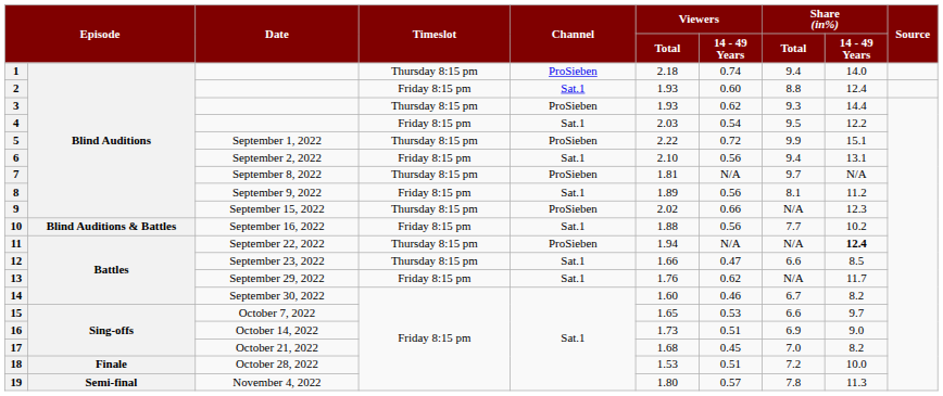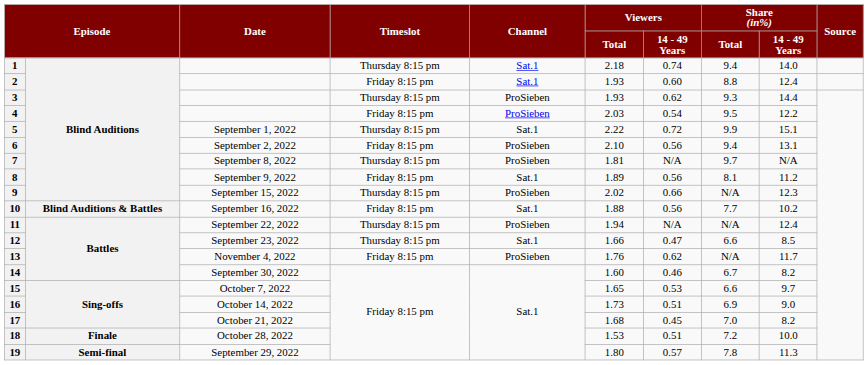 <table class="wikitable" style="text-align:center; background:#f9f9f9; line-height:16px;" width="100%">
 <tr>
 <th colspan="2" rowspan="2" scope="col" style="background:maroon; color:white;" width="15%">Episode</th>
 <th rowspan="2" scope="col" style="background:maroon; color:white;" width="13%">Date</th>
 <th rowspan="2" scope="col" style="background:maroon; color:white;" width="12%">Timeslot</th>
 <th rowspan="2" scope="col" style="background:maroon; color:white;" width="10%">Channel</th>
 <th colspan="2" scope="col" style="background:maroon; color:white;" width="10%">Viewers<br><em></em></th>
 <th colspan="2" scope="col" style="background:maroon; color:white;" width="10%">Share<br><em>(in%)</em></th>
 <th rowspan="2" scope="col" style="background:maroon; color:white;" width="03%">Source</th>
 </tr>
 <tr>
 <th scope="col" style="background:maroon; color:white;" width="05%">Total</th>
 <th scope="col" style="background:maroon; color:white;" width="05%">14 - 49 Years</th>
 <th scope="col" style="background:maroon; color:white;" width="05%">Total</th>
 <th scope="col" style="background:maroon; color:white;" width="05%">14 - 49 Years</th>
 </tr>
 <tr>
 <th>1</th>
 <th rowspan="9">Blind Auditions</th>
 <td></td>
 <td>Thursday 8:15 pm</td>
-<td><a href='#'>ProSieben</a></td>
+<td><a href='#'>Sat.1</a></td>
 <td>2.18</td>
 <td>0.74</td>
 <td>9.4</td>
 <td>14.0</td>
 <td></td>
 </tr>
 <tr>
 <th>2</th>
 <td></td>
 <td>Friday 8:15 pm</td>
 <td><a href='#'>Sat.1</a></td>
 <td>1.93</td>
 <td>0.60</td>
 <td>8.8</td>
 <td>12.4</td>
 <td></td>
 </tr>
 <tr>
 <th>3</th>
 <td></td>
 <td>Thursday 8:15 pm</td>
 <td>ProSieben</td>
 <td>1.93</td>
 <td>0.62</td>
 <td>9.3</td>
 <td>14.4</td>
 <td rowspan="17"></td>
 </tr>
 <tr>
 <th>4</th>
 <td></td>
 <td>Friday 8:15 pm</td>
-<td>Sat.1</td>
+<td><a href='#'>ProSieben</a></td>
 <td>2.03</td>
 <td>0.54</td>
 <td>9.5</td>
 <td>12.2</td>
 </tr>
 <tr>
 <th>5</th>
 <td>September 1, 2022</td>
 <td>Thursday 8:15 pm</td>
-<td>ProSieben</td>
+<td>Sat.1</td>
 <td>2.22</td>
 <td>0.72</td>
 <td>9.9</td>
 <td>15.1</td>
 </tr>
 <tr>
 <th>6</th>
 <td>September 2, 2022</td>
 <td>Friday 8:15 pm</td>
-<td>Sat.1</td>
+<td>ProSieben</td>
 <td>2.10</td>
 <td>0.56</td>
 <td>9.4</td>
 <td>13.1</td>
 </tr>
 <tr>
 <th>7</th>
 <td>September 8, 2022</td>
 <td>Thursday 8:15 pm</td>
 <td>ProSieben</td>
 <td>1.81</td>
 <td>N/A</td>
 <td>9.7</td>
 <td>N/A</td>
 </tr>
 <tr>
 <th>8</th>
 <td>September 9, 2022</td>
 <td>Friday 8:15 pm</td>
 <td>Sat.1</td>
 <td>1.89</td>
 <td>0.56</td>
 <td>8.1</td>
 <td>11.2</td>
 </tr>
 <tr>
 <th>9</th>
 <td>September 15, 2022</td>
 <td>Thursday 8:15 pm</td>
 <td>ProSieben</td>
 <td>2.02</td>
 <td>0.66</td>
 <td>N/A</td>
 <td>12.3</td>
 </tr>
 <tr>
 <th>10</th>
 <th>Blind Auditions & Battles</th>
 <td>September 16, 2022</td>
 <td>Friday 8:15 pm</td>
 <td>Sat.1</td>
 <td>1.88</td>
 <td>0.56</td>
 <td>7.7</td>
 <td>10.2</td>
 </tr>
 <tr>
 <th>11</th>
 <th rowspan="4">Battles</th>
 <td>September 22, 2022</td>
 <td>Thursday 8:15 pm</td>
 <td>ProSieben</td>
 <td>1.94</td>
 <td>N/A</td>
 <td>N/A</td>
-<td><strong>12.4</strong></td>
+<td>12.4</td>
 </tr>
 <tr>
 <th>12</th>
 <td>September 23, 2022</td>
 <td>Thursday 8:15 pm</td>
 <td>Sat.1</td>
 <td>1.66</td>
 <td>0.47</td>
 <td>6.6</td>
 <td>8.5</td>
 </tr>
 <tr>
 <th>13</th>
-<td>September 29, 2022</td>
+<td>November 4, 2022</td>
 <td>Friday 8:15 pm</td>
-<td>Sat.1</td>
+<td>ProSieben</td>
 <td>1.76</td>
 <td>0.62</td>
 <td>N/A</td>
 <td>11.7</td>
 </tr>
 <tr>
 <th>14</th>
 <td>September 30, 2022</td>
 <td rowspan="6">Friday 8:15 pm</td>
 <td rowspan="6">Sat.1</td>
 <td>1.60</td>
 <td>0.46</td>
 <td>6.7</td>
 <td>8.2</td>
 </tr>
 <tr>
 <th>15</th>
 <th rowspan="3">Sing-offs</th>
 <td>October 7, 2022</td>
 <td>1.65</td>
 <td>0.53</td>
 <td>6.6</td>
 <td>9.7</td>
 </tr>
 <tr>
 <th>16</th>
 <td>October 14, 2022</td>
 <td>1.73</td>
 <td>0.51</td>
 <td>6.9</td>
 <td>9.0</td>
 </tr>
 <tr>
 <th>17</th>
 <td>October 21, 2022</td>
 <td>1.68</td>
 <td>0.45</td>
 <td>7.0</td>
 <td>8.2</td>
 </tr>
 <tr>
 <th>18</th>
 <th>Finale</th>
 <td>October 28, 2022</td>
 <td>1.53</td>
 <td>0.51</td>
 <td>7.2</td>
 <td>10.0</td>
 </tr>
 <tr>
 <th>19</th>
 <th>Semi-final</th>
-<td>November 4, 2022</td>
+<td>September 29, 2022</td>
 <td>1.80</td>
 <td>0.57</td>
 <td>7.8</td>
 <td>11.3</td>
 </tr>
 </table>
